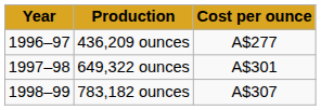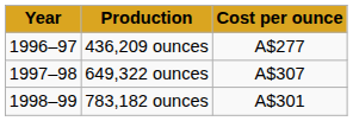 <table class="wikitable">
 <tr align="center" bgcolor="#DAA520">
 <td><strong>Year</strong></td>
 <td><strong>Production</strong></td>
 <td><strong>Cost per ounce</strong></td>
 </tr>
 <tr align="center">
 <td>1996–97</td>
 <td>436,209 ounces</td>
 <td>A$277</td>
 </tr>
 <tr align="center">
 <td>1997–98</td>
 <td>649,322 ounces</td>
-<td>A$301</td>
+<td>A$307</td>
 </tr>
 <tr align="center">
 <td>1998–99</td>
 <td>783,182 ounces</td>
-<td>A$307</td>
+<td>A$301</td>
 </tr>
 </table>
